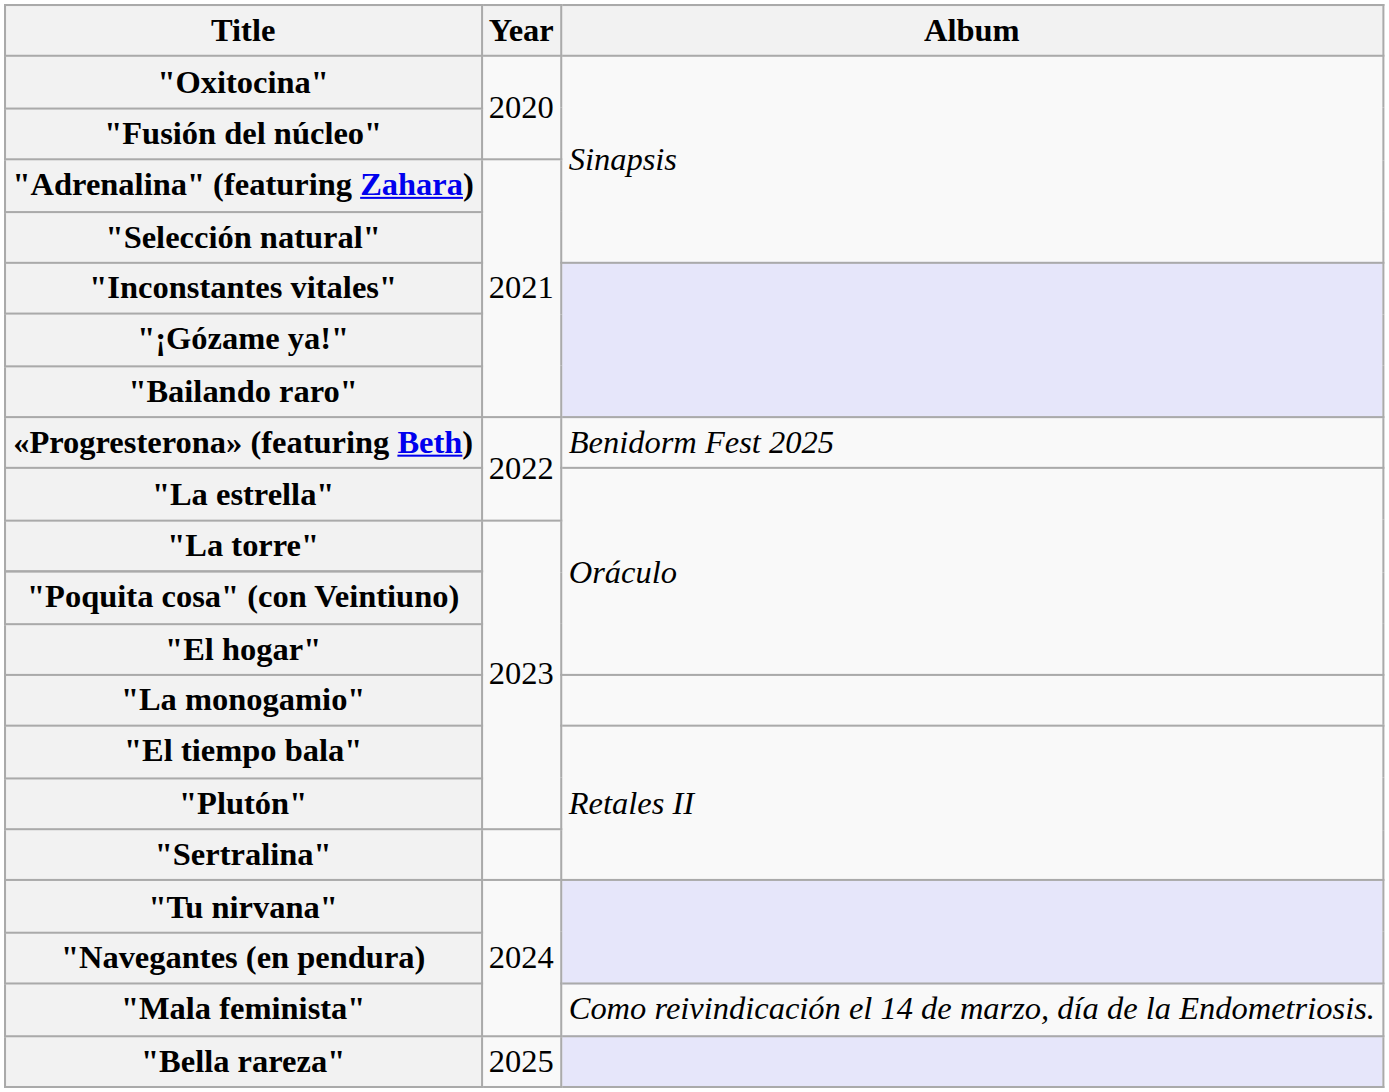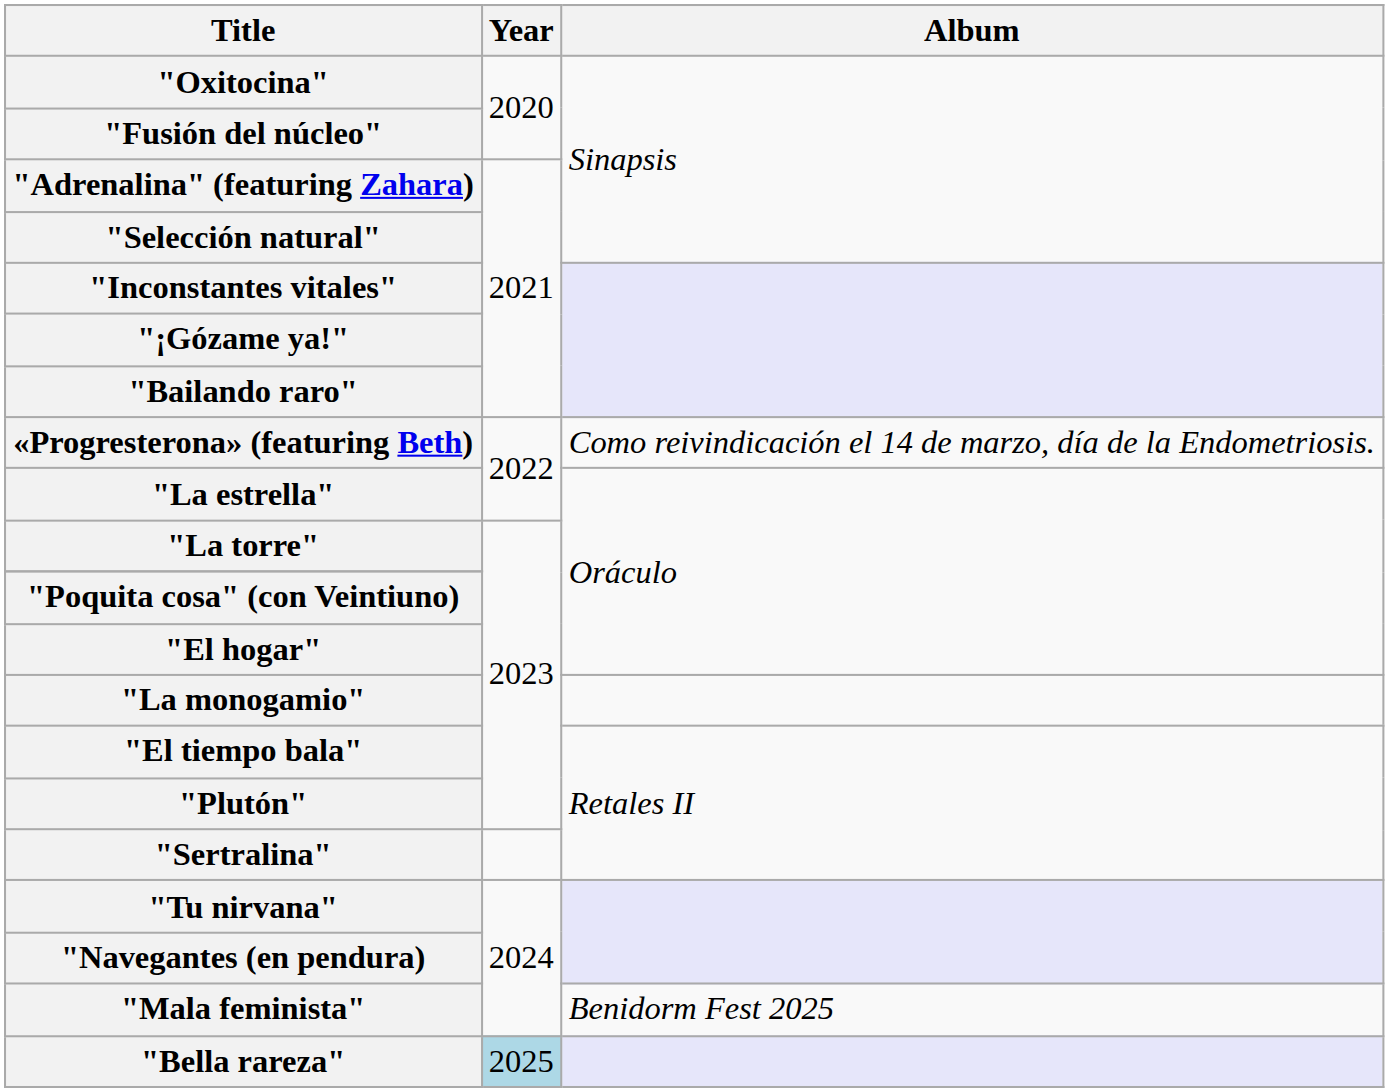 <table class="wikitable plainrowheaders" style="text-align:left;">
 <tr>
 <th>Title</th>
 <th>Year</th>
 <th>Album</th>
 </tr>
 <tr>
 <th scope="row">"Oxitocina"</th>
 <td rowspan="2">2020</td>
 <td rowspan="4"><em>Sinapsis</em></td>
 </tr>
 <tr>
 <th scope="row">"Fusión del núcleo"</th>
 </tr>
 <tr>
 <th scope="row">"Adrenalina" (featuring <a href='#'>Zahara</a>)</th>
 <td rowspan="5">2021</td>
 </tr>
 <tr>
 <th scope="row">"Selección natural"</th>
 </tr>
 <tr>
 <th scope="row">"Inconstantes vitales"</th>
 <td rowspan="3" style="background:Lavender;"></td>
 </tr>
 <tr>
 <th scope="row">"¡Gózame ya!"</th>
 </tr>
 <tr>
 <th scope="row">"Bailando raro"</th>
 </tr>
 <tr>
 <th scope="row">«Progresterona» (featuring <a href='#'>Beth</a>)</th>
 <td rowspan="2">2022</td>
-<td><em>Benidorm Fest 2025</em></td>
+<td><em>Como reivindicación el 14 de marzo, día de la Endometriosis.</em></td>
 </tr>
 <tr>
 <th scope="row">"La estrella"</th>
 <td rowspan="5"><em>Oráculo</em></td>
 </tr>
 <tr>
 <th scope="row">"La torre"</th>
 <td rowspan="7">2023</td>
 </tr>
 <tr>
 </tr>
 <tr>
 <th scope="row">"Poquita cosa" (con Veintiuno)</th>
 </tr>
 <tr>
 <th scope="row">"El hogar"</th>
 </tr>
 <tr>
 <th scope="row">"La monogamio"</th>
 </tr>
 <tr>
 <th scope="row">"El tiempo bala"</th>
 <td rowspan="3"><em>Retales II</em></td>
 </tr>
 <tr>
 <th scope="row">"Plutón"</th>
 </tr>
 <tr>
 <th scope="row">"Sertralina"</th>
 </tr>
 <tr>
 <th scope="row">"Tu nirvana"</th>
 <td rowspan="3">2024</td>
 <td rowspan="2" style="background:Lavender;"></td>
 </tr>
 <tr>
 <th scope="row">"Navegantes (en pendura)</th>
 </tr>
 <tr>
 <th scope="row">"Mala feminista"</th>
-<td><em>Como reivindicación el 14 de marzo, día de la Endometriosis.</em></td>
+<td><em>Benidorm Fest 2025</em></td>
 </tr>
 <tr>
 <th scope="row">"Bella rareza"</th>
-<td>2025</td>
+<td style="background: lightblue;">2025</td>
 <td rowspan="2" style="background:Lavender;"></td>
 </tr>
 </table>
